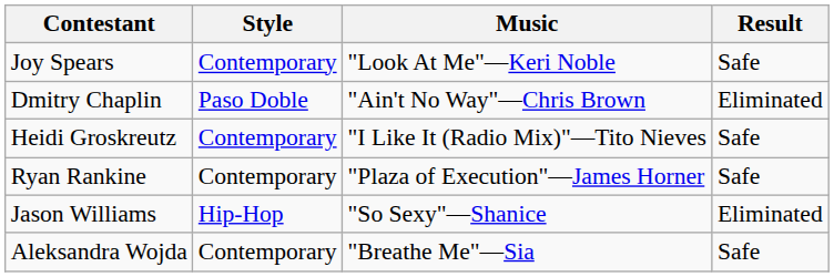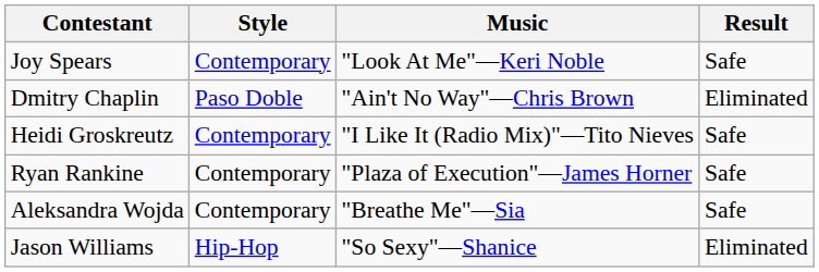 <table class="wikitable">
 <tr>
 <th>Contestant</th>
 <th>Style</th>
 <th>Music</th>
 <th>Result</th>
 </tr>
 <tr>
 <td>Joy Spears</td>
 <td><a href='#'>Contemporary</a></td>
 <td>"Look At Me"—<a href='#'>Keri Noble</a></td>
 <td>Safe</td>
 </tr>
 <tr>
 <td>Dmitry Chaplin</td>
 <td><a href='#'>Paso Doble</a></td>
 <td>"Ain't No Way"—<a href='#'>Chris Brown</a></td>
 <td>Eliminated</td>
 </tr>
 <tr>
 <td>Heidi Groskreutz</td>
 <td><a href='#'>Contemporary</a></td>
 <td>"I Like It (Radio Mix)"—Tito Nieves</td>
 <td>Safe</td>
 </tr>
 <tr>
 <td>Ryan Rankine</td>
 <td>Contemporary</td>
 <td>"Plaza of Execution"—<a href='#'>James Horner</a></td>
 <td>Safe</td>
 </tr>
 <tr>
+<td>Aleksandra Wojda</td>
+<td>Contemporary</td>
+<td>"Breathe Me"—<a href='#'>Sia</a></td>
+<td>Safe</td>
+</tr>
+<tr>
 <td>Jason Williams</td>
 <td><a href='#'>Hip-Hop</a></td>
 <td>"So Sexy"—<a href='#'>Shanice</a></td>
 <td>Eliminated</td>
 </tr>
-<tr>
-<td>Aleksandra Wojda</td>
-<td>Contemporary</td>
-<td>"Breathe Me"—<a href='#'>Sia</a></td>
-<td>Safe</td>
-</tr>
 </table>
